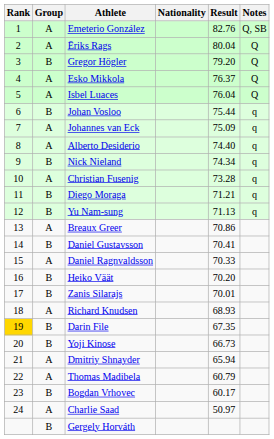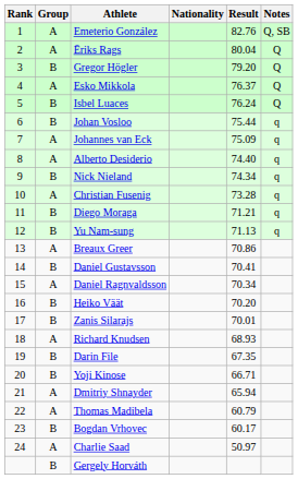 <table class="wikitable sortable" style="text-align:center;font-size:95%">
 <tr>
 <th>Rank</th>
 <th>Group</th>
 <th>Athlete</th>
 <th>Nationality</th>
 <th>Result</th>
 <th>Notes</th>
 </tr>
 <tr bgcolor=ccffcc>
 <td>1</td>
 <td>A</td>
 <td align="left"><a href='#'>Emeterio González</a></td>
 <td align=left></td>
 <td>82.76</td>
 <td>Q, SB</td>
 </tr>
 <tr bgcolor=ccffcc>
 <td>2</td>
 <td>A</td>
 <td align="left"><a href='#'>Ēriks Rags</a></td>
 <td align=left></td>
 <td>80.04</td>
 <td>Q</td>
 </tr>
 <tr bgcolor=ccffcc>
 <td>3</td>
 <td>B</td>
 <td align="left"><a href='#'>Gregor Högler</a></td>
 <td align=left></td>
 <td>79.20</td>
 <td>Q</td>
 </tr>
 <tr bgcolor=ccffcc>
 <td>4</td>
 <td>A</td>
 <td align="left"><a href='#'>Esko Mikkola</a></td>
 <td align=left></td>
 <td>76.37</td>
 <td>Q</td>
 </tr>
 <tr bgcolor=ccffcc>
 <td>5</td>
-<td>A</td>
+<td>B</td>
 <td align="left"><a href='#'>Isbel Luaces</a></td>
 <td align=left></td>
-<td>76.04</td>
+<td>76.24</td>
 <td>Q</td>
 </tr>
 <tr bgcolor=ddffdd>
 <td>6</td>
 <td>B</td>
 <td align="left"><a href='#'>Johan Vosloo</a></td>
 <td align=left></td>
 <td>75.44</td>
 <td>q</td>
 </tr>
 <tr bgcolor=ddffdd>
 <td>7</td>
 <td>A</td>
 <td align="left"><a href='#'>Johannes van Eck</a></td>
 <td align=left></td>
 <td>75.09</td>
 <td>q</td>
 </tr>
 <tr bgcolor=ddffdd>
 <td>8</td>
 <td>A</td>
 <td align="left"><a href='#'>Alberto Desiderio</a></td>
 <td align=left></td>
 <td>74.40</td>
 <td>q</td>
 </tr>
 <tr bgcolor=ddffdd>
 <td>9</td>
 <td>B</td>
 <td align="left"><a href='#'>Nick Nieland</a></td>
 <td align=left></td>
 <td>74.34</td>
 <td>q</td>
 </tr>
 <tr bgcolor=ddffdd>
 <td>10</td>
 <td>A</td>
 <td align="left"><a href='#'>Christian Fusenig</a></td>
 <td align=left></td>
 <td>73.28</td>
 <td>q</td>
 </tr>
 <tr bgcolor=ddffdd>
 <td>11</td>
 <td>B</td>
 <td align="left"><a href='#'>Diego Moraga</a></td>
 <td align=left></td>
 <td>71.21</td>
 <td>q</td>
 </tr>
 <tr bgcolor=ddffdd>
 <td>12</td>
 <td>B</td>
 <td align="left"><a href='#'>Yu Nam-sung</a></td>
 <td align=left></td>
 <td>71.13</td>
 <td>q</td>
 </tr>
 <tr>
 <td>13</td>
 <td>A</td>
 <td align="left"><a href='#'>Breaux Greer</a></td>
 <td align=left></td>
 <td>70.86</td>
 <td></td>
 </tr>
 <tr>
 <td>14</td>
 <td>B</td>
 <td align="left"><a href='#'>Daniel Gustavsson</a></td>
 <td align=left></td>
 <td>70.41</td>
 <td></td>
 </tr>
 <tr>
 <td>15</td>
 <td>A</td>
 <td align="left"><a href='#'>Daniel Ragnvaldsson</a></td>
 <td align=left></td>
-<td>70.33</td>
+<td>70.34</td>
 <td></td>
 </tr>
 <tr>
 <td>16</td>
 <td>B</td>
 <td align="left"><a href='#'>Heiko Väät</a></td>
 <td align=left></td>
 <td>70.20</td>
 <td></td>
 </tr>
 <tr>
 <td>17</td>
 <td>B</td>
 <td align="left"><a href='#'>Zanis Silarajs</a></td>
 <td align=left></td>
 <td>70.01</td>
 <td></td>
 </tr>
 <tr>
 <td>18</td>
 <td>A</td>
 <td align="left"><a href='#'>Richard Knudsen</a></td>
 <td align=left></td>
 <td>68.93</td>
 <td></td>
 </tr>
 <tr>
-<td style="background: gold;">19</td>
+<td>19</td>
 <td>B</td>
 <td align="left"><a href='#'>Darin File</a></td>
 <td align=left></td>
 <td>67.35</td>
 <td></td>
 </tr>
 <tr>
 <td>20</td>
 <td>B</td>
 <td align="left"><a href='#'>Yoji Kinose</a></td>
 <td align=left></td>
-<td>66.73</td>
+<td>66.71</td>
 <td></td>
 </tr>
 <tr>
 <td>21</td>
 <td>A</td>
 <td align="left"><a href='#'>Dmitriy Shnayder</a></td>
 <td align=left></td>
 <td>65.94</td>
 <td></td>
 </tr>
 <tr>
 <td>22</td>
 <td>A</td>
 <td align="left"><a href='#'>Thomas Madibela</a></td>
 <td align=left></td>
 <td>60.79</td>
 <td></td>
 </tr>
 <tr>
 <td>23</td>
 <td>B</td>
 <td align="left"><a href='#'>Bogdan Vrhovec</a></td>
 <td align=left></td>
 <td>60.17</td>
 <td></td>
 </tr>
 <tr>
 <td>24</td>
 <td>A</td>
 <td align="left"><a href='#'>Charlie Saad</a></td>
 <td align=left></td>
 <td>50.97</td>
 <td></td>
 </tr>
 <tr>
 <td></td>
 <td>B</td>
 <td align="left"><a href='#'>Gergely Horváth</a></td>
 <td align=left></td>
 <td></td>
 <td></td>
 </tr>
 </table>
